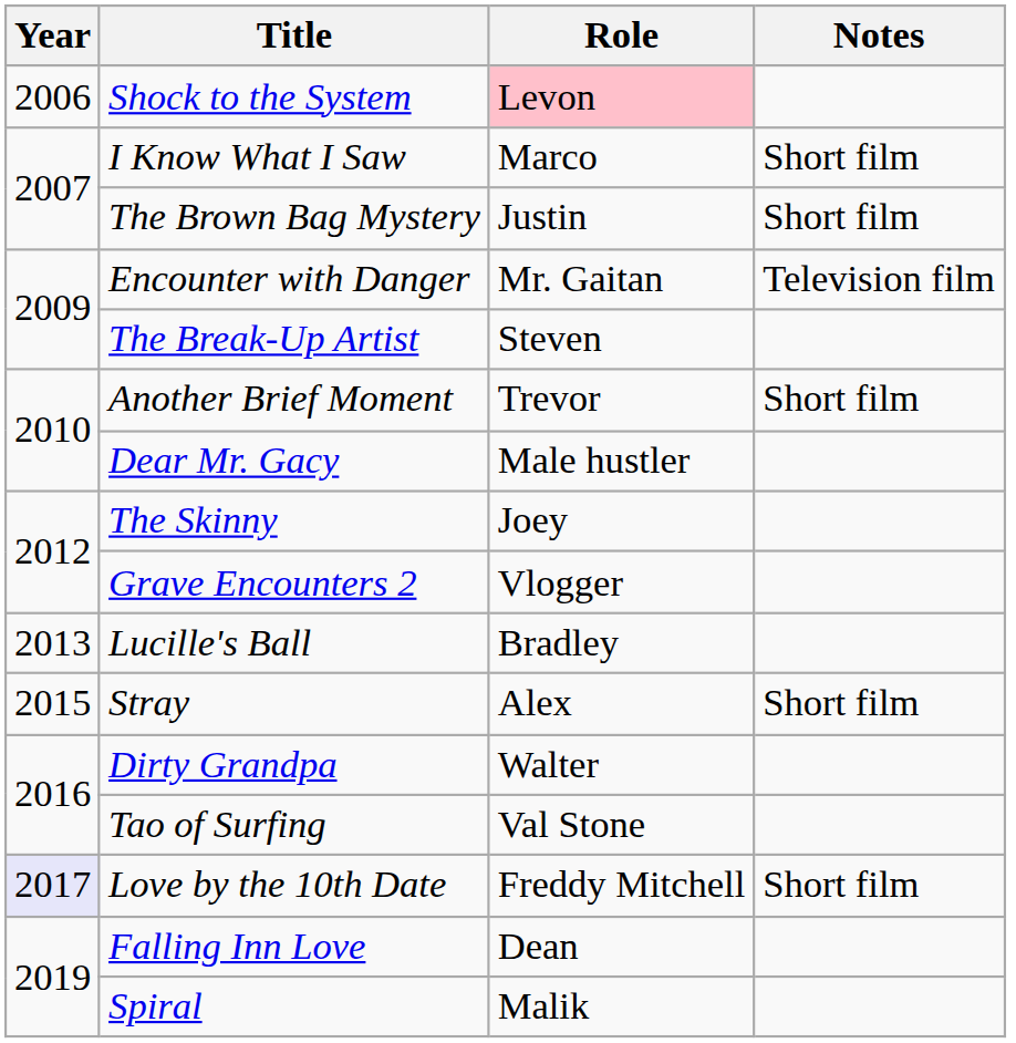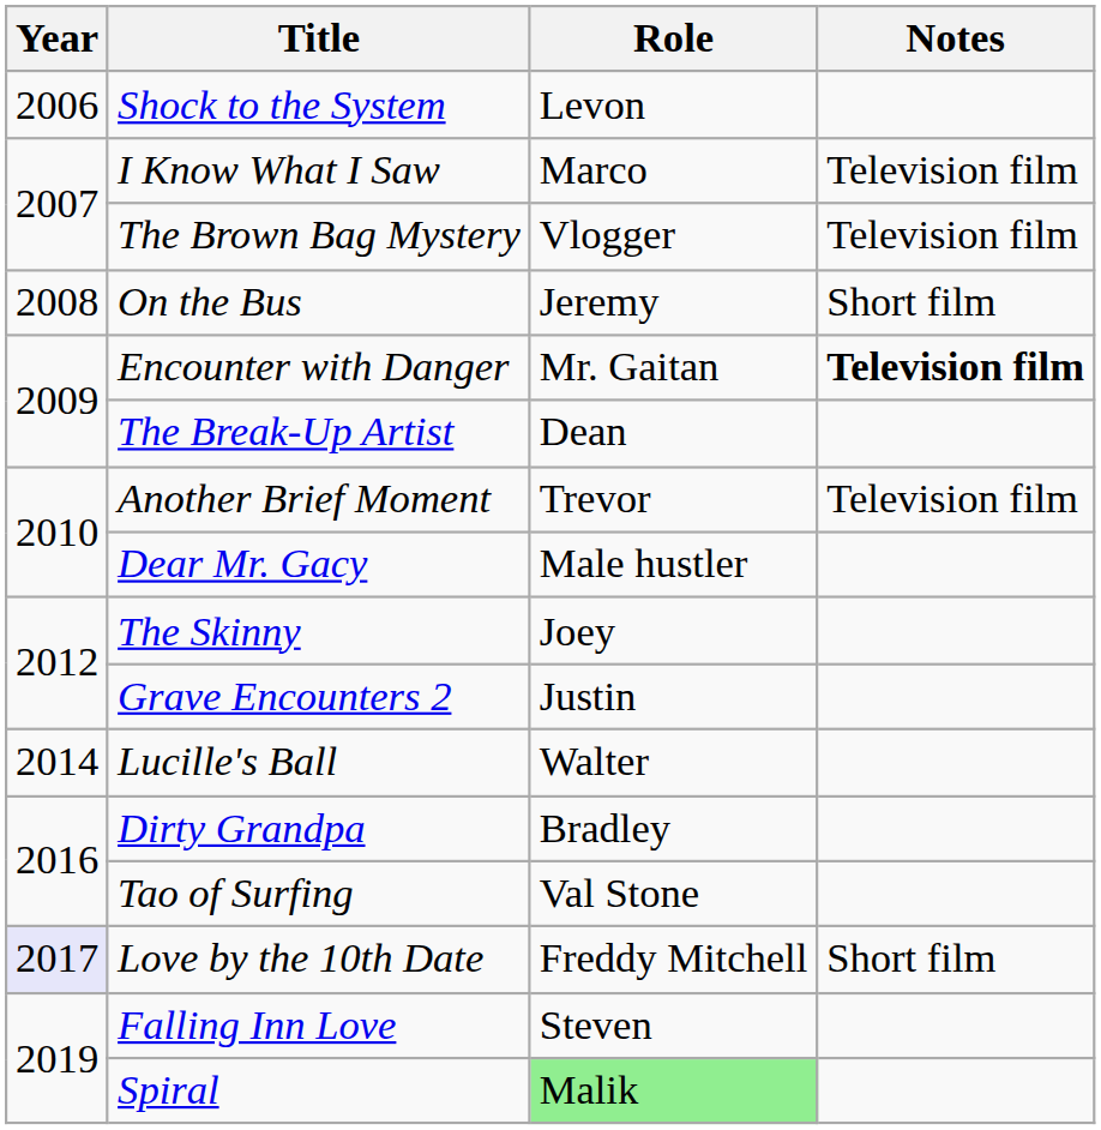 <table class="wikitable sortable">
 <tr>
 <th>Year</th>
 <th>Title</th>
 <th>Role</th>
 <th class="unsortable">Notes</th>
 </tr>
 <tr>
 <td>2006</td>
 <td><em><a href='#'>Shock to the System</a></em></td>
-<td style="background: pink;">Levon</td>
+<td>Levon</td>
 <td></td>
 </tr>
 <tr>
 <td rowspan="2">2007</td>
 <td><em>I Know What I Saw</em></td>
 <td>Marco</td>
-<td>Short film</td>
+<td>Television film</td>
 </tr>
 <tr>
 <td data-sort-value="Brown Bag Mystery, The"><em>The Brown Bag Mystery</em></td>
-<td>Justin</td>
+<td>Vlogger</td>
+<td>Television film</td>
+</tr>
+<tr>
+<td>2008</td>
+<td><em>On the Bus</em></td>
+<td>Jeremy</td>
 <td>Short film</td>
 </tr>
 <tr>
 <td rowspan="2">2009</td>
 <td><em>Encounter with Danger</em></td>
 <td>Mr. Gaitan</td>
-<td>Television film</td>
+<td><strong>Television film</strong></td>
 </tr>
 <tr>
 <td data-sort-value="Break-Up Artist, The"><em><a href='#'>The Break-Up Artist</a></em></td>
-<td>Steven</td>
+<td>Dean</td>
 <td></td>
 </tr>
 <tr>
 <td rowspan="2">2010</td>
 <td><em>Another Brief Moment</em></td>
 <td>Trevor</td>
-<td>Short film</td>
+<td>Television film</td>
 </tr>
 <tr>
 <td><em><a href='#'>Dear Mr. Gacy</a></em></td>
 <td>Male hustler</td>
 <td></td>
 </tr>
 <tr>
 <td rowspan="2">2012</td>
 <td data-sort-value="Skinny, The"><em><a href='#'>The Skinny</a></em></td>
 <td>Joey</td>
 <td></td>
 </tr>
 <tr>
 <td><em><a href='#'>Grave Encounters 2</a></em></td>
-<td>Vlogger</td>
+<td>Justin</td>
 <td></td>
 </tr>
 <tr>
-<td>2013</td>
+<td>2014</td>
 <td><em>Lucille's Ball</em></td>
-<td>Bradley</td>
+<td>Walter</td>
 <td></td>
-</tr>
-<tr>
-<td>2015</td>
-<td><em>Stray</em></td>
-<td>Alex</td>
-<td>Short film</td>
 </tr>
 <tr>
 <td rowspan="2">2016</td>
 <td><em><a href='#'>Dirty Grandpa</a></em></td>
-<td>Walter</td>
+<td>Bradley</td>
 <td></td>
 </tr>
 <tr>
 <td><em>Tao of Surfing</em></td>
 <td>Val Stone</td>
 <td></td>
 </tr>
 <tr>
 <td style="background: lavender;">2017</td>
 <td><em>Love by the 10th Date</em></td>
 <td>Freddy Mitchell</td>
 <td>Short film</td>
 </tr>
 <tr>
 <td rowspan="2">2019</td>
 <td><em><a href='#'>Falling Inn Love</a></em></td>
-<td>Dean</td>
+<td>Steven</td>
 <td></td>
 </tr>
 <tr>
 <td><em><a href='#'>Spiral</a></em></td>
-<td>Malik</td>
+<td style="background: lightgreen;">Malik</td>
 <td></td>
 </tr>
 </table>
